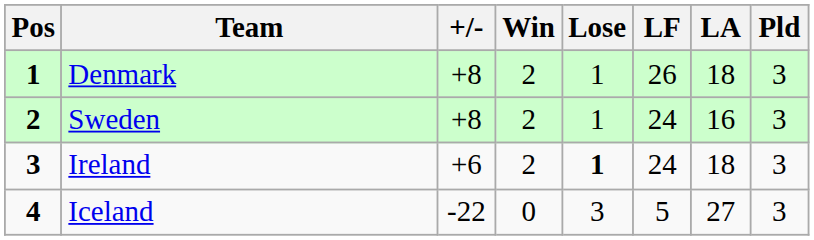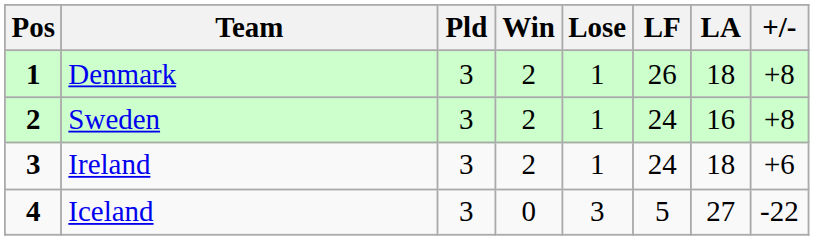 <table class="wikitable" style="font-size: 100%">
 <tr>
 <th width=20>Pos</th>
 <th width=200>Team</th>
-<th width=25>+/-</th>
+<th width=25>Pld</th>
 <th width=25>Win</th>
 <th width=25>Lose</th>
 <th width=25>LF</th>
 <th width=25>LA</th>
-<th width=25>Pld</th>
+<th width=25>+/-</th>
 </tr>
 <tr align=center style="background: #ccffcc;">
 <td><strong>1</strong></td>
 <td align="left"> <a href='#'>Denmark</a></td>
-<td>+8</td>
+<td>3</td>
 <td>2</td>
 <td>1</td>
 <td>26</td>
 <td>18</td>
-<td>3</td>
+<td>+8</td>
 </tr>
 <tr align=center style="background: #ccffcc;">
 <td><strong>2</strong></td>
 <td align="left"> <a href='#'>Sweden</a></td>
-<td>+8</td>
+<td>3</td>
 <td>2</td>
 <td>1</td>
 <td>24</td>
 <td>16</td>
-<td>3</td>
+<td>+8</td>
 </tr>
 <tr align=center>
 <td><strong>3</strong></td>
 <td align="left"> <a href='#'>Ireland</a></td>
-<td>+6</td>
+<td>3</td>
 <td>2</td>
-<td><strong>1</strong></td>
+<td>1</td>
 <td>24</td>
 <td>18</td>
-<td>3</td>
+<td>+6</td>
 </tr>
 <tr align=center>
 <td><strong>4</strong></td>
 <td align="left"> <a href='#'>Iceland</a></td>
-<td>-22</td>
+<td>3</td>
 <td>0</td>
 <td>3</td>
 <td>5</td>
 <td>27</td>
-<td>3</td>
+<td>-22</td>
 </tr>
 </table>
